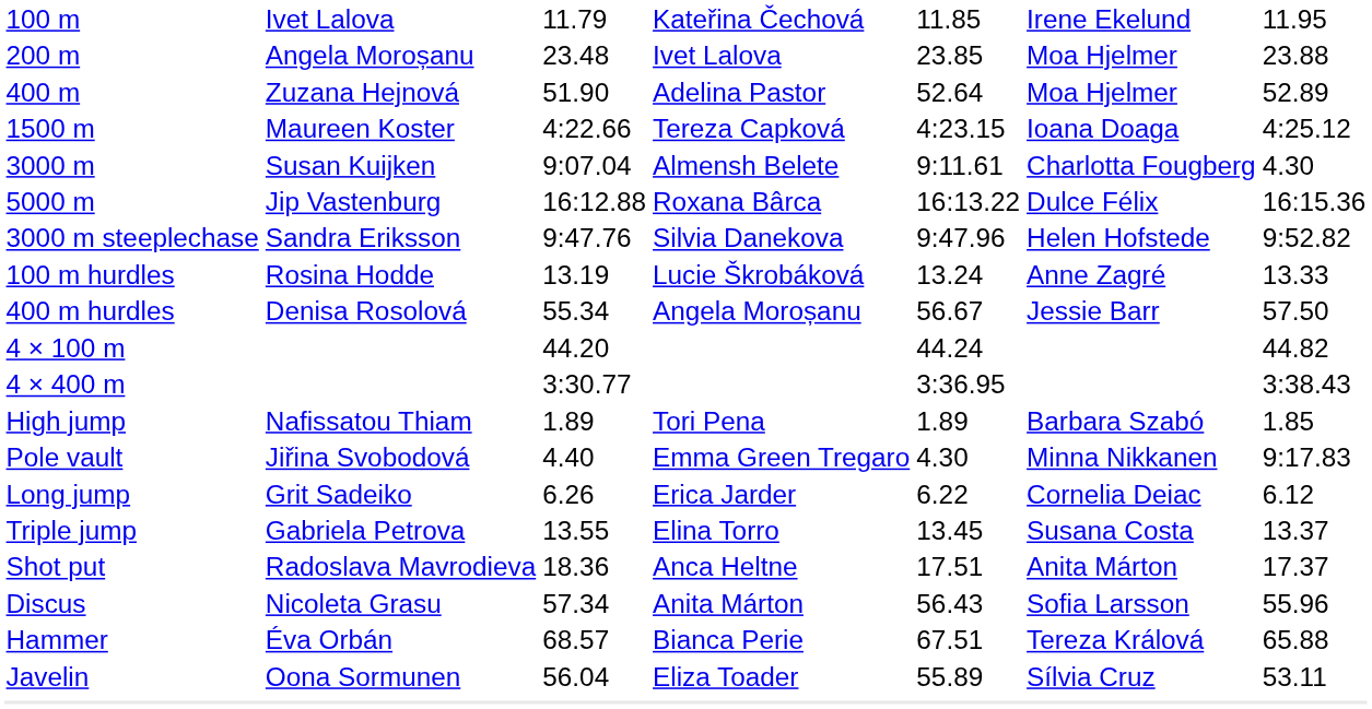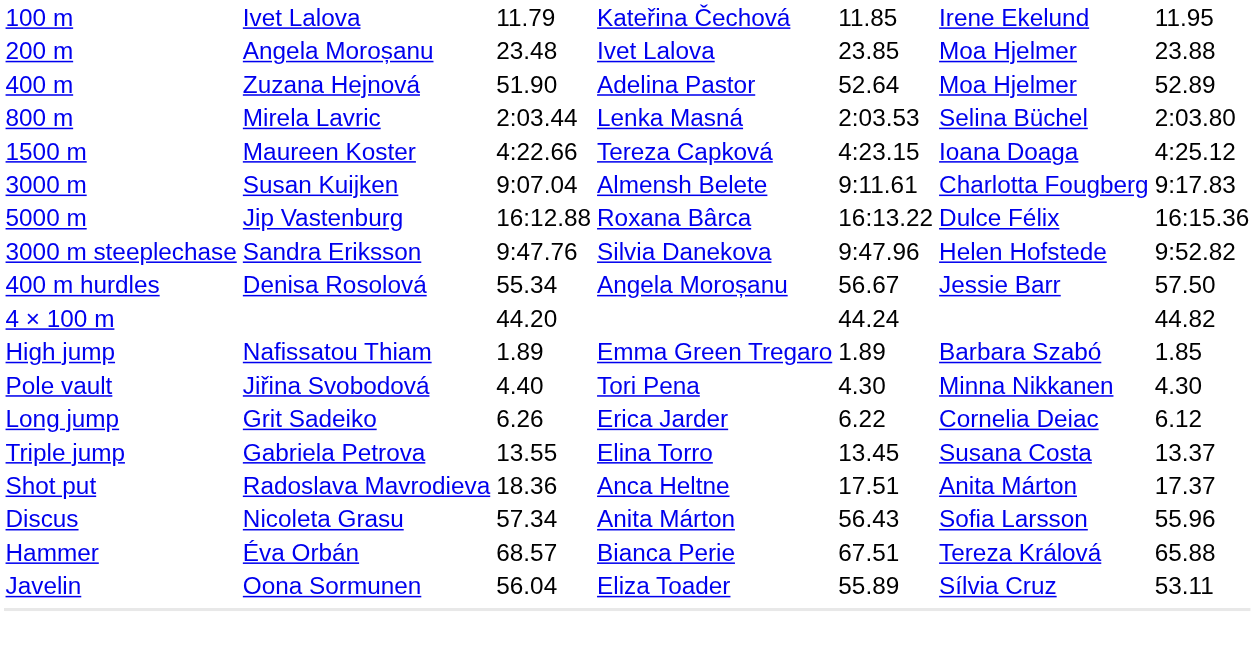 <table>
 <tr>
 <td><a href='#'>100 m</a></td>
 <td><a href='#'>Ivet Lalova</a><br></td>
 <td>11.79</td>
 <td><a href='#'>Kateřina Čechová</a><br></td>
 <td>11.85</td>
 <td><a href='#'>Irene Ekelund</a><br></td>
 <td>11.95</td>
 </tr>
 <tr>
 <td><a href='#'>200 m</a></td>
 <td><a href='#'>Angela Moroșanu</a><br></td>
 <td>23.48</td>
 <td><a href='#'>Ivet Lalova</a><br></td>
 <td>23.85</td>
 <td><a href='#'>Moa Hjelmer</a><br></td>
 <td>23.88</td>
 </tr>
 <tr>
 <td><a href='#'>400 m</a></td>
 <td><a href='#'>Zuzana Hejnová</a><br></td>
 <td>51.90</td>
 <td><a href='#'>Adelina Pastor</a><br></td>
 <td>52.64</td>
 <td><a href='#'>Moa Hjelmer</a><br></td>
 <td>52.89</td>
 </tr>
 <tr>
+<td><a href='#'>800 m</a></td>
+<td><a href='#'>Mirela Lavric</a><br></td>
+<td>2:03.44</td>
+<td><a href='#'>Lenka Masná</a><br></td>
+<td>2:03.53</td>
+<td><a href='#'>Selina Büchel</a><br></td>
+<td>2:03.80</td>
+</tr>
+<tr>
 <td><a href='#'>1500 m</a></td>
 <td><a href='#'>Maureen Koster</a><br></td>
 <td>4:22.66</td>
 <td><a href='#'>Tereza Capková</a><br></td>
 <td>4:23.15</td>
 <td><a href='#'>Ioana Doaga</a><br></td>
 <td>4:25.12</td>
 </tr>
 <tr>
 <td><a href='#'>3000 m</a></td>
 <td><a href='#'>Susan Kuijken</a><br></td>
 <td>9:07.04</td>
 <td><a href='#'>Almensh Belete</a><br></td>
 <td>9:11.61</td>
 <td><a href='#'>Charlotta Fougberg</a><br></td>
-<td>4.30</td>
+<td>9:17.83</td>
 </tr>
 <tr>
 <td><a href='#'>5000 m</a></td>
 <td><a href='#'>Jip Vastenburg</a><br></td>
 <td>16:12.88</td>
 <td><a href='#'>Roxana Bârca</a><br></td>
 <td>16:13.22</td>
 <td><a href='#'>Dulce Félix</a><br></td>
 <td>16:15.36</td>
 </tr>
 <tr>
 <td><a href='#'>3000 m steeplechase</a></td>
 <td><a href='#'>Sandra Eriksson</a><br></td>
 <td>9:47.76</td>
 <td><a href='#'>Silvia Danekova</a><br></td>
 <td>9:47.96</td>
 <td><a href='#'>Helen Hofstede</a><br></td>
 <td>9:52.82</td>
 </tr>
 <tr>
-<td><a href='#'>100 m hurdles</a></td>
-<td><a href='#'>Rosina Hodde</a><br></td>
-<td>13.19</td>
-<td><a href='#'>Lucie Škrobáková</a><br></td>
-<td>13.24</td>
-<td><a href='#'>Anne Zagré</a><br></td>
-<td>13.33</td>
-</tr>
-<tr>
 <td><a href='#'>400 m hurdles</a></td>
 <td><a href='#'>Denisa Rosolová</a><br></td>
 <td>55.34</td>
 <td><a href='#'>Angela Moroșanu</a><br></td>
 <td>56.67</td>
 <td><a href='#'>Jessie Barr</a><br></td>
 <td>57.50</td>
 </tr>
 <tr>
 <td><a href='#'>4 × 100 m</a></td>
 <td></td>
 <td>44.20</td>
 <td></td>
 <td>44.24</td>
 <td></td>
 <td>44.82</td>
 </tr>
 <tr>
-<td><a href='#'>4 × 400 m</a></td>
-<td></td>
-<td>3:30.77</td>
-<td></td>
-<td>3:36.95</td>
-<td></td>
-<td>3:38.43</td>
-</tr>
-<tr>
 <td><a href='#'>High jump</a></td>
 <td><a href='#'>Nafissatou Thiam</a><br></td>
 <td>1.89</td>
-<td><a href='#'>Tori Pena</a><br></td>
+<td><a href='#'>Emma Green Tregaro</a><br></td>
 <td>1.89</td>
 <td><a href='#'>Barbara Szabó</a><br></td>
 <td>1.85</td>
 </tr>
 <tr>
 <td><a href='#'>Pole vault</a></td>
 <td><a href='#'>Jiřina Svobodová</a><br></td>
 <td>4.40</td>
-<td><a href='#'>Emma Green Tregaro</a><br></td>
+<td><a href='#'>Tori Pena</a><br></td>
 <td>4.30</td>
 <td><a href='#'>Minna Nikkanen</a><br></td>
-<td>9:17.83</td>
+<td>4.30</td>
 </tr>
 <tr>
 <td><a href='#'>Long jump</a></td>
 <td><a href='#'>Grit Sadeiko</a><br></td>
 <td>6.26</td>
 <td><a href='#'>Erica Jarder</a><br></td>
 <td>6.22</td>
 <td><a href='#'>Cornelia Deiac</a><br></td>
 <td>6.12</td>
 </tr>
 <tr>
 <td><a href='#'>Triple jump</a></td>
 <td><a href='#'>Gabriela Petrova</a><br></td>
 <td>13.55</td>
 <td><a href='#'>Elina Torro</a><br></td>
 <td>13.45</td>
 <td><a href='#'>Susana Costa</a><br></td>
 <td>13.37</td>
 </tr>
 <tr>
 <td><a href='#'>Shot put</a></td>
 <td><a href='#'>Radoslava Mavrodieva</a><br></td>
 <td>18.36</td>
 <td><a href='#'>Anca Heltne</a><br></td>
 <td>17.51</td>
 <td><a href='#'>Anita Márton</a><br></td>
 <td>17.37</td>
 </tr>
 <tr>
 <td><a href='#'>Discus</a></td>
 <td><a href='#'>Nicoleta Grasu</a><br></td>
 <td>57.34</td>
 <td><a href='#'>Anita Márton</a><br></td>
 <td>56.43</td>
 <td><a href='#'>Sofia Larsson</a><br></td>
 <td>55.96</td>
 </tr>
 <tr>
 <td><a href='#'>Hammer</a></td>
 <td><a href='#'>Éva Orbán</a><br></td>
 <td>68.57</td>
 <td><a href='#'>Bianca Perie</a><br></td>
 <td>67.51</td>
 <td><a href='#'>Tereza Králová</a><br></td>
 <td>65.88</td>
 </tr>
 <tr>
 <td><a href='#'>Javelin</a></td>
 <td><a href='#'>Oona Sormunen</a><br></td>
 <td>56.04</td>
 <td><a href='#'>Eliza Toader</a><br></td>
 <td>55.89</td>
 <td><a href='#'>Sílvia Cruz</a><br></td>
 <td>53.11</td>
 </tr>
 <tr>
 </tr>
 <tr bgcolor= e8e8e8>
 <td colspan=7></td>
 </tr>
 </table>
